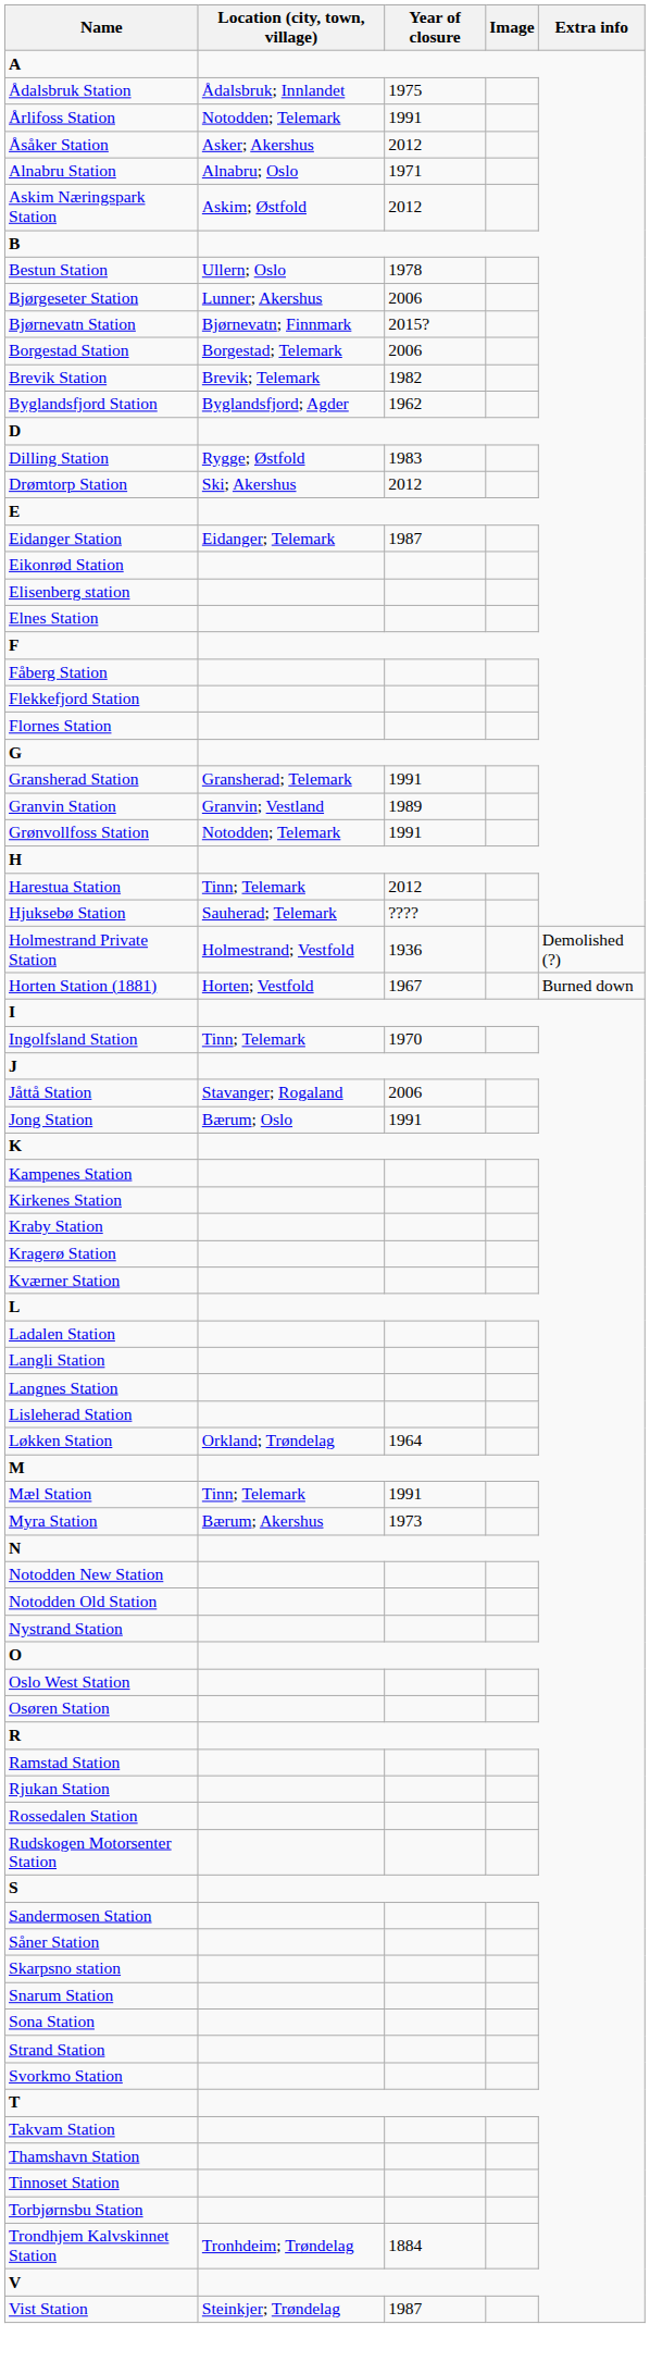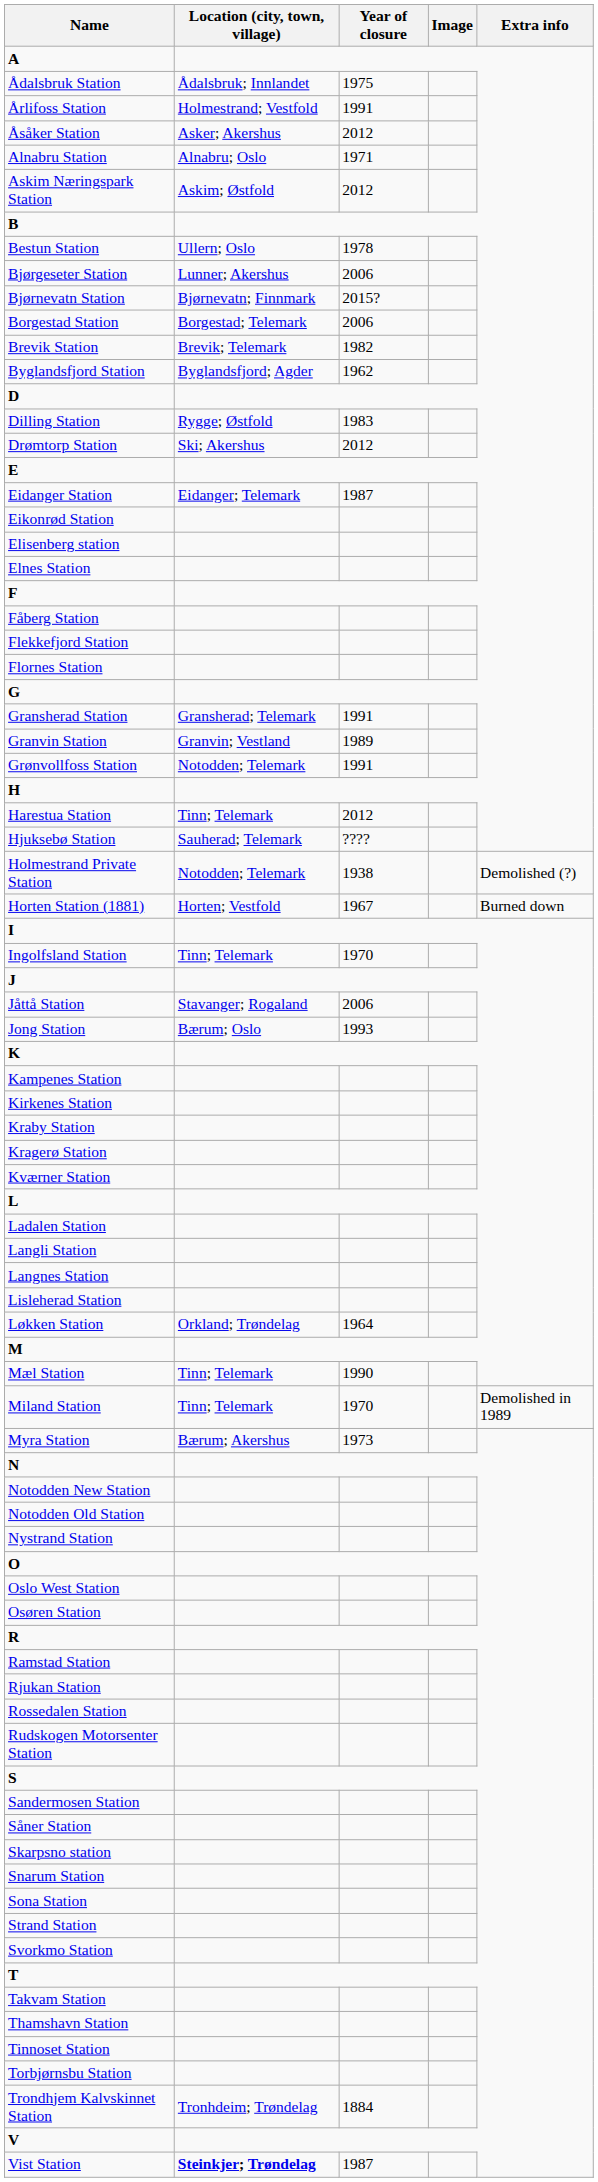 <table class="wikitable sortable">
 <tr>
 <th>Name</th>
 <th>Location (city, town, village)</th>
 <th>Year of closure</th>
 <th>Image</th>
 <th>Extra info</th>
 </tr>
 <tr>
 <td><strong>A</strong></td>
 </tr>
 <tr>
 <td><a href='#'>Ådalsbruk Station</a></td>
 <td><a href='#'>Ådalsbruk</a>; <a href='#'>Innlandet</a></td>
 <td>1975</td>
 <td></td>
 </tr>
 <tr>
 <td><a href='#'>Årlifoss Station</a></td>
-<td><a href='#'>Notodden</a>; <a href='#'>Telemark</a></td>
+<td><a href='#'>Holmestrand</a>; <a href='#'>Vestfold</a></td>
 <td>1991</td>
 <td></td>
 </tr>
 <tr>
 <td><a href='#'>Åsåker Station</a></td>
 <td><a href='#'>Asker</a>; <a href='#'>Akershus</a></td>
 <td>2012</td>
 <td></td>
 </tr>
 <tr>
 <td><a href='#'>Alnabru Station</a></td>
 <td><a href='#'>Alnabru</a>; <a href='#'>Oslo</a></td>
 <td>1971</td>
 <td></td>
 </tr>
 <tr>
 <td><a href='#'>Askim Næringspark Station</a></td>
 <td><a href='#'>Askim</a>; <a href='#'>Østfold</a></td>
 <td>2012</td>
 <td></td>
 </tr>
 <tr>
 <td><strong>B</strong></td>
 </tr>
 <tr>
 <td><a href='#'>Bestun Station</a></td>
 <td><a href='#'>Ullern</a>; <a href='#'>Oslo</a></td>
 <td>1978</td>
 <td></td>
 </tr>
 <tr>
 <td><a href='#'>Bjørgeseter Station</a></td>
 <td><a href='#'>Lunner</a>; <a href='#'>Akershus</a></td>
 <td>2006</td>
 <td></td>
 </tr>
 <tr>
 <td><a href='#'>Bjørnevatn Station</a></td>
 <td><a href='#'>Bjørnevatn</a>; <a href='#'>Finnmark</a></td>
 <td>2015?</td>
 <td></td>
 </tr>
 <tr>
 <td><a href='#'>Borgestad Station</a></td>
 <td><a href='#'>Borgestad</a>; <a href='#'>Telemark</a></td>
 <td>2006</td>
 <td></td>
 </tr>
 <tr>
 <td><a href='#'>Brevik Station</a></td>
 <td><a href='#'>Brevik</a>; <a href='#'>Telemark</a></td>
 <td>1982</td>
 <td></td>
 </tr>
 <tr>
 <td><a href='#'>Byglandsfjord Station</a></td>
 <td><a href='#'>Byglandsfjord</a>; <a href='#'>Agder</a></td>
 <td>1962</td>
 <td></td>
 </tr>
 <tr>
 <td><strong>D</strong></td>
 </tr>
 <tr>
 <td><a href='#'>Dilling Station</a></td>
 <td><a href='#'>Rygge</a>; <a href='#'>Østfold</a></td>
 <td>1983</td>
 <td></td>
 </tr>
 <tr>
 <td><a href='#'>Drømtorp Station</a></td>
 <td><a href='#'>Ski</a>; <a href='#'>Akershus</a></td>
 <td>2012</td>
 <td></td>
 </tr>
 <tr>
 <td><strong>E</strong></td>
 </tr>
 <tr>
 <td><a href='#'>Eidanger Station</a></td>
 <td><a href='#'>Eidanger</a>; <a href='#'>Telemark</a></td>
 <td>1987</td>
 <td></td>
 </tr>
 <tr>
 <td><a href='#'>Eikonrød Station</a></td>
 <td></td>
 <td></td>
 <td></td>
 </tr>
 <tr>
 <td><a href='#'>Elisenberg station</a></td>
 <td></td>
 <td></td>
 <td></td>
 </tr>
 <tr>
 <td><a href='#'>Elnes Station</a></td>
 <td></td>
 <td></td>
 <td></td>
 </tr>
 <tr>
 <td><strong>F</strong></td>
 </tr>
 <tr>
 <td><a href='#'>Fåberg Station</a></td>
 <td></td>
 <td></td>
 <td></td>
 </tr>
 <tr>
 <td><a href='#'>Flekkefjord Station</a></td>
 <td></td>
 <td></td>
 <td></td>
 </tr>
 <tr>
 <td><a href='#'>Flornes Station</a></td>
 <td></td>
 <td></td>
 <td></td>
 </tr>
 <tr>
 <td><strong>G</strong></td>
 </tr>
 <tr>
 <td><a href='#'>Gransherad Station</a></td>
 <td><a href='#'>Gransherad</a>; <a href='#'>Telemark</a></td>
 <td>1991</td>
 <td></td>
 </tr>
 <tr>
 <td><a href='#'>Granvin Station</a></td>
 <td><a href='#'>Granvin</a>; <a href='#'>Vestland</a></td>
 <td>1989</td>
 <td></td>
 </tr>
 <tr>
 <td><a href='#'>Grønvollfoss Station</a></td>
 <td><a href='#'>Notodden</a>; <a href='#'>Telemark</a></td>
 <td>1991</td>
 <td></td>
 </tr>
 <tr>
 <td><strong>H</strong></td>
 </tr>
 <tr>
 <td><a href='#'>Harestua Station</a></td>
 <td><a href='#'>Tinn</a>; <a href='#'>Telemark</a></td>
 <td>2012</td>
 <td></td>
 </tr>
 <tr>
 <td><a href='#'>Hjuksebø Station</a></td>
 <td><a href='#'>Sauherad</a>; <a href='#'>Telemark</a></td>
 <td>????</td>
 <td></td>
 </tr>
 <tr>
 <td><a href='#'>Holmestrand Private Station</a></td>
-<td><a href='#'>Holmestrand</a>; <a href='#'>Vestfold</a></td>
-<td>1936</td>
+<td><a href='#'>Notodden</a>; <a href='#'>Telemark</a></td>
+<td>1938</td>
 <td></td>
 <td>Demolished (?)</td>
 </tr>
 <tr>
 <td><a href='#'>Horten Station (1881)</a></td>
 <td><a href='#'>Horten</a>; <a href='#'>Vestfold</a></td>
 <td>1967</td>
 <td></td>
 <td>Burned down</td>
 </tr>
 <tr>
 <td><strong>I</strong></td>
 </tr>
 <tr>
 <td><a href='#'>Ingolfsland Station</a></td>
 <td><a href='#'>Tinn</a>; <a href='#'>Telemark</a></td>
 <td>1970</td>
 <td></td>
 </tr>
 <tr>
 <td><strong>J</strong></td>
 </tr>
 <tr>
 <td><a href='#'>Jåttå Station</a></td>
 <td><a href='#'>Stavanger</a>; <a href='#'>Rogaland</a></td>
 <td>2006</td>
 <td></td>
 </tr>
 <tr>
 <td><a href='#'>Jong Station</a></td>
 <td><a href='#'>Bærum</a>; <a href='#'>Oslo</a></td>
-<td>1991</td>
+<td>1993</td>
 <td></td>
 </tr>
 <tr>
 <td><strong>K</strong></td>
 </tr>
 <tr>
 <td><a href='#'>Kampenes Station</a></td>
 <td></td>
 <td></td>
 <td></td>
 </tr>
 <tr>
 <td><a href='#'>Kirkenes Station</a></td>
 <td></td>
 <td></td>
 <td></td>
 </tr>
 <tr>
 <td><a href='#'>Kraby Station</a></td>
 <td></td>
 <td></td>
 <td></td>
 </tr>
 <tr>
 <td><a href='#'>Kragerø Station</a></td>
 <td></td>
 <td></td>
 <td></td>
 </tr>
 <tr>
 <td><a href='#'>Kværner Station</a></td>
 <td></td>
 <td></td>
 <td></td>
 </tr>
 <tr>
 <td><strong>L</strong></td>
 </tr>
 <tr>
 <td><a href='#'>Ladalen Station</a></td>
 <td></td>
 <td></td>
 <td></td>
 </tr>
 <tr>
 <td><a href='#'>Langli Station</a></td>
 <td></td>
 <td></td>
 <td></td>
 </tr>
 <tr>
 <td><a href='#'>Langnes Station</a></td>
 <td></td>
 <td></td>
 <td></td>
 </tr>
 <tr>
 <td><a href='#'>Lisleherad Station</a></td>
 <td></td>
 <td></td>
 <td></td>
 </tr>
 <tr>
 <td><a href='#'>Løkken Station</a></td>
 <td><a href='#'>Orkland</a>; <a href='#'>Trøndelag</a></td>
 <td>1964</td>
 <td></td>
 </tr>
 <tr>
 <td><strong>M</strong></td>
 </tr>
 <tr>
 <td><a href='#'>Mæl Station</a></td>
 <td><a href='#'>Tinn</a>; <a href='#'>Telemark</a></td>
-<td>1991</td>
+<td>1990</td>
 <td></td>
+</tr>
+<tr>
+<td><a href='#'>Miland Station</a></td>
+<td><a href='#'>Tinn</a>; <a href='#'>Telemark</a></td>
+<td>1970</td>
+<td></td>
+<td>Demolished in 1989</td>
 </tr>
 <tr>
 <td><a href='#'>Myra Station</a></td>
 <td><a href='#'>Bærum</a>; <a href='#'>Akershus</a></td>
 <td>1973</td>
 <td></td>
 </tr>
 <tr>
 <td><strong>N</strong></td>
 </tr>
 <tr>
 <td><a href='#'>Notodden New Station</a></td>
 <td></td>
 <td></td>
 <td></td>
 </tr>
 <tr>
 <td><a href='#'>Notodden Old Station</a></td>
 <td></td>
 <td></td>
 <td></td>
 </tr>
 <tr>
 <td><a href='#'>Nystrand Station</a></td>
 <td></td>
 <td></td>
 <td></td>
 </tr>
 <tr>
 <td><strong>O</strong></td>
 </tr>
 <tr>
 <td><a href='#'>Oslo West Station</a></td>
 <td></td>
 <td></td>
 <td></td>
 </tr>
 <tr>
 <td><a href='#'>Osøren Station</a></td>
 <td></td>
 <td></td>
 <td></td>
 </tr>
 <tr>
 <td><strong>R</strong></td>
 </tr>
 <tr>
 <td><a href='#'>Ramstad Station</a></td>
 <td></td>
 <td></td>
 <td></td>
 </tr>
 <tr>
 <td><a href='#'>Rjukan Station</a></td>
 <td></td>
 <td></td>
 <td></td>
 </tr>
 <tr>
 <td><a href='#'>Rossedalen Station</a></td>
 <td></td>
 <td></td>
 <td></td>
 </tr>
 <tr>
 <td><a href='#'>Rudskogen Motorsenter Station</a></td>
 <td></td>
 <td></td>
 <td></td>
 </tr>
 <tr>
 <td><strong>S</strong></td>
 </tr>
 <tr>
 <td><a href='#'>Sandermosen Station</a></td>
 <td></td>
 <td></td>
 <td></td>
 </tr>
 <tr>
 <td><a href='#'>Såner Station</a></td>
 <td></td>
 <td></td>
 <td></td>
 </tr>
 <tr>
 <td><a href='#'>Skarpsno station</a></td>
 <td></td>
 <td></td>
 <td></td>
 </tr>
 <tr>
 <td><a href='#'>Snarum Station</a></td>
 <td></td>
 <td></td>
 <td></td>
 </tr>
 <tr>
 <td><a href='#'>Sona Station</a></td>
 <td></td>
 <td></td>
 <td></td>
 </tr>
 <tr>
 <td><a href='#'>Strand Station</a></td>
 <td></td>
 <td></td>
 <td></td>
 </tr>
 <tr>
 <td><a href='#'>Svorkmo Station</a></td>
 <td></td>
 <td></td>
 <td></td>
 </tr>
 <tr>
 <td><strong>T</strong></td>
 </tr>
 <tr>
 <td><a href='#'>Takvam Station</a></td>
 <td></td>
 <td></td>
 <td></td>
 </tr>
 <tr>
 <td><a href='#'>Thamshavn Station</a></td>
 <td></td>
 <td></td>
 <td></td>
 </tr>
 <tr>
 <td><a href='#'>Tinnoset Station</a></td>
 <td></td>
 <td></td>
 <td></td>
 </tr>
 <tr>
 <td><a href='#'>Torbjørnsbu Station</a></td>
 <td></td>
 <td></td>
 <td></td>
 </tr>
 <tr>
 <td><a href='#'>Trondhjem Kalvskinnet Station</a></td>
 <td><a href='#'>Tronhdeim</a>; <a href='#'>Trøndelag</a></td>
 <td>1884</td>
 <td></td>
 </tr>
 <tr>
 <td><strong>V</strong></td>
 </tr>
 <tr>
 <td><a href='#'>Vist Station</a></td>
-<td><a href='#'>Steinkjer</a>; <a href='#'>Trøndelag</a></td>
+<td><strong><a href='#'>Steinkjer</a>; <a href='#'>Trøndelag</a></strong></td>
 <td>1987</td>
 <td></td>
 </tr>
 </table>
